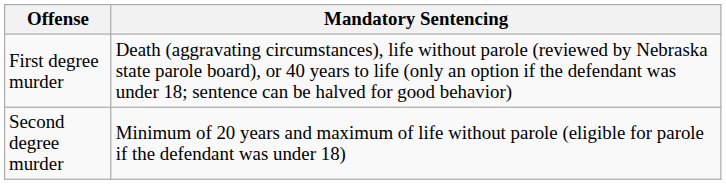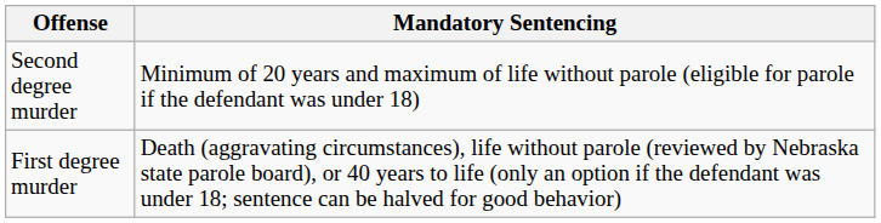 <table class="wikitable">
 <tr>
 <th>Offense</th>
 <th>Mandatory Sentencing</th>
 </tr>
 <tr>
+<td>Second degree murder</td>
+<td>Minimum of 20 years and maximum of life without parole (eligible for parole if the defendant was under 18)</td>
+</tr>
+<tr>
 <td>First degree murder</td>
 <td>Death (aggravating circumstances), life without parole (reviewed by Nebraska state parole board), or 40 years to life (only an option if the defendant was under 18; sentence can be halved for good behavior)</td>
 </tr>
-<tr>
-<td>Second degree murder</td>
-<td>Minimum of 20 years and maximum of life without parole (eligible for parole if the defendant was under 18)</td>
-</tr>
 </table>
